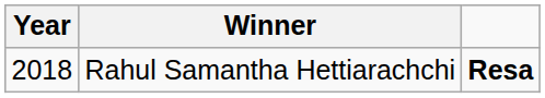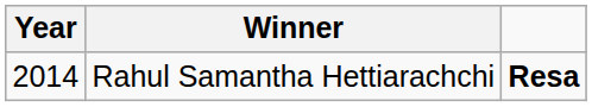 <table class="wikitable sortable mw-collapsible mw-collapsed">
 <tr>
 <th>Year</th>
 <th>Winner</th>
 </tr>
 <tr>
-<td>2018</td>
+<td>2014</td>
 <td>Rahul Samantha Hettiarachchi</td>
 <td><strong>Resa</strong></td>
 </tr>
 </table>
